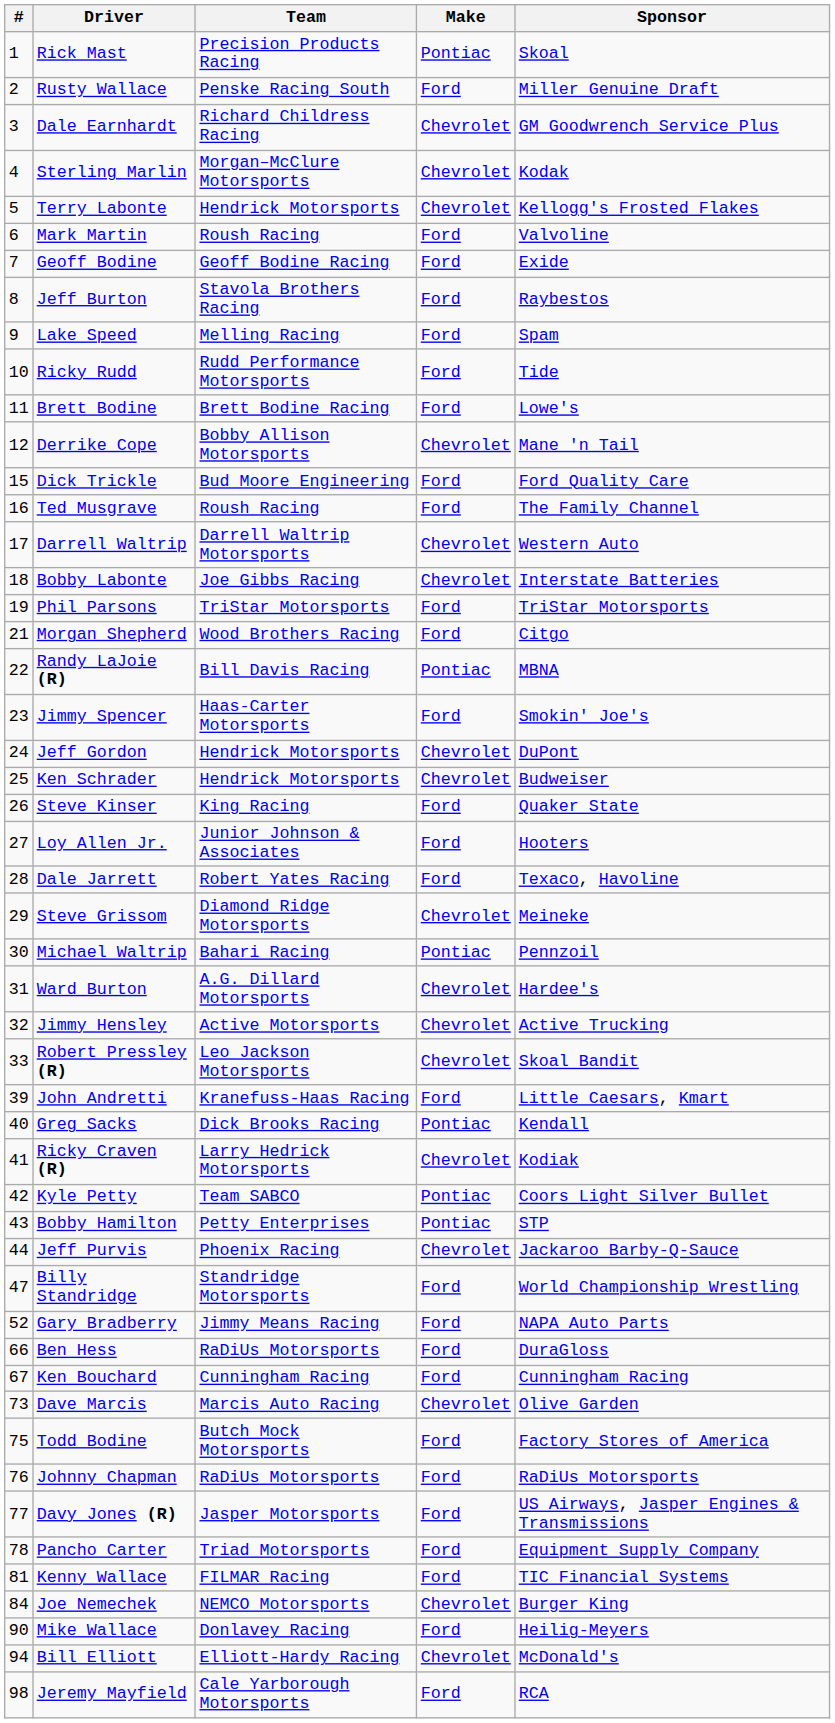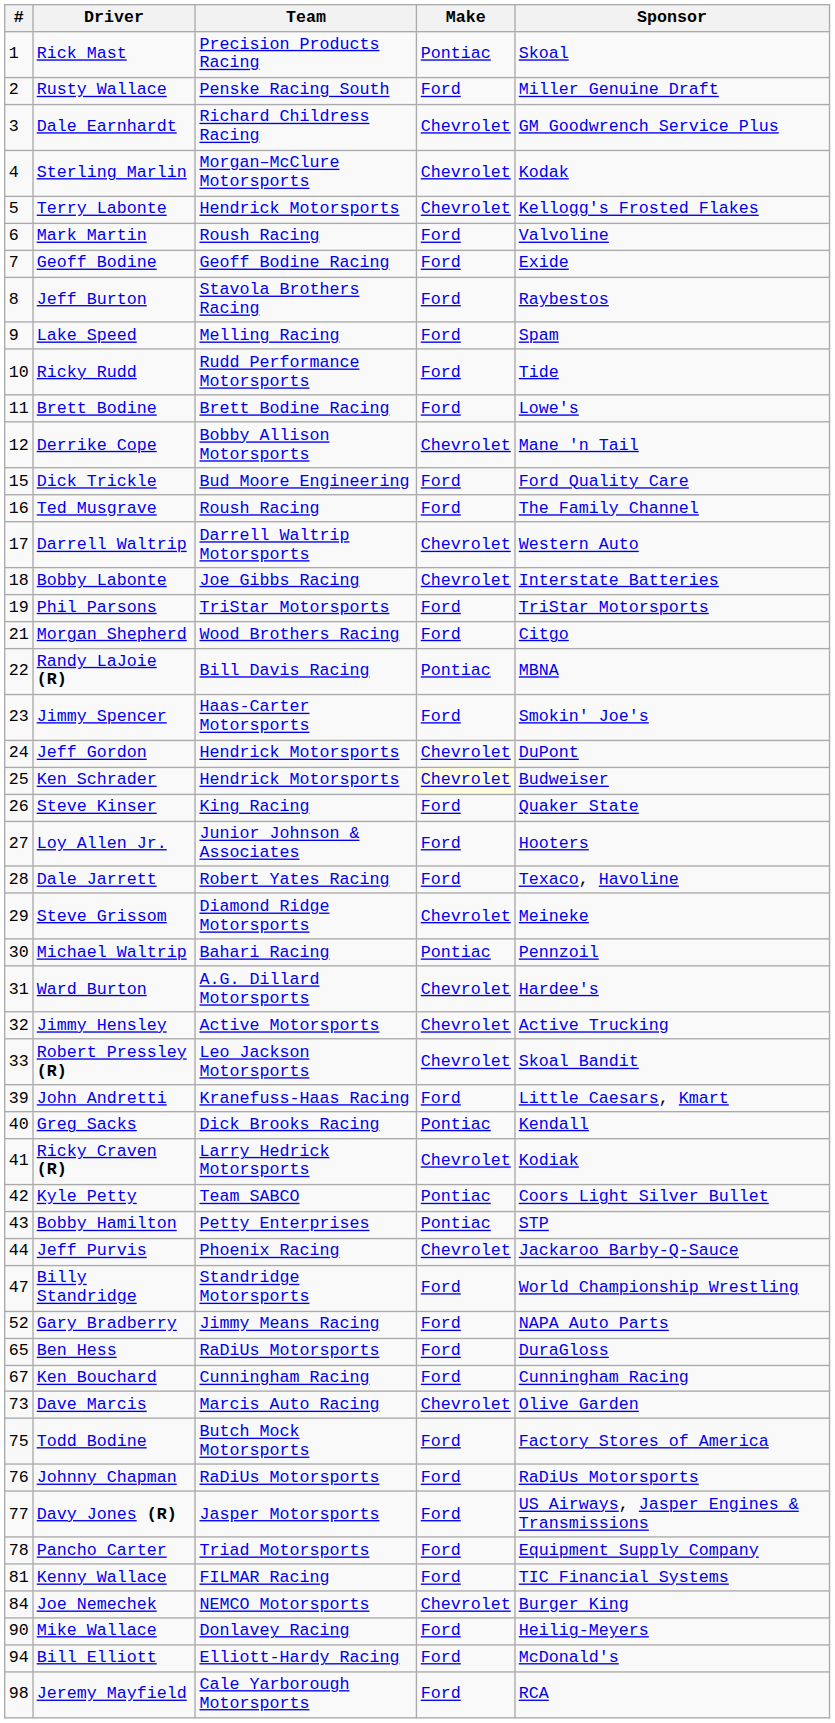 <table class="wikitable" style="font-size:95%">
 <tr>
 <th>#</th>
 <th>Driver</th>
 <th>Team</th>
 <th>Make</th>
 <th>Sponsor</th>
 </tr>
 <tr>
 <td>1</td>
 <td><a href='#'>Rick Mast</a></td>
 <td><a href='#'>Precision Products Racing</a></td>
 <td><a href='#'>Pontiac</a></td>
 <td><a href='#'>Skoal</a></td>
 </tr>
 <tr>
 <td>2</td>
 <td><a href='#'>Rusty Wallace</a></td>
 <td><a href='#'>Penske Racing South</a></td>
 <td><a href='#'>Ford</a></td>
 <td><a href='#'>Miller Genuine Draft</a></td>
 </tr>
 <tr>
 <td>3</td>
 <td><a href='#'>Dale Earnhardt</a></td>
 <td><a href='#'>Richard Childress Racing</a></td>
 <td><a href='#'>Chevrolet</a></td>
 <td><a href='#'>GM Goodwrench Service Plus</a></td>
 </tr>
 <tr>
 <td>4</td>
 <td><a href='#'>Sterling Marlin</a></td>
 <td><a href='#'>Morgan–McClure Motorsports</a></td>
 <td><a href='#'>Chevrolet</a></td>
 <td><a href='#'>Kodak</a></td>
 </tr>
 <tr>
 <td>5</td>
 <td><a href='#'>Terry Labonte</a></td>
 <td><a href='#'>Hendrick Motorsports</a></td>
 <td><a href='#'>Chevrolet</a></td>
 <td><a href='#'>Kellogg's Frosted Flakes</a></td>
 </tr>
 <tr>
 <td>6</td>
 <td><a href='#'>Mark Martin</a></td>
 <td><a href='#'>Roush Racing</a></td>
 <td><a href='#'>Ford</a></td>
 <td><a href='#'>Valvoline</a></td>
 </tr>
 <tr>
 <td>7</td>
 <td><a href='#'>Geoff Bodine</a></td>
 <td><a href='#'>Geoff Bodine Racing</a></td>
 <td><a href='#'>Ford</a></td>
 <td><a href='#'>Exide</a></td>
 </tr>
 <tr>
 <td>8</td>
 <td><a href='#'>Jeff Burton</a></td>
 <td><a href='#'>Stavola Brothers Racing</a></td>
 <td><a href='#'>Ford</a></td>
 <td><a href='#'>Raybestos</a></td>
 </tr>
 <tr>
 <td>9</td>
 <td><a href='#'>Lake Speed</a></td>
 <td><a href='#'>Melling Racing</a></td>
 <td><a href='#'>Ford</a></td>
 <td><a href='#'>Spam</a></td>
 </tr>
 <tr>
 <td>10</td>
 <td><a href='#'>Ricky Rudd</a></td>
 <td><a href='#'>Rudd Performance Motorsports</a></td>
 <td><a href='#'>Ford</a></td>
 <td><a href='#'>Tide</a></td>
 </tr>
 <tr>
 <td>11</td>
 <td><a href='#'>Brett Bodine</a></td>
 <td><a href='#'>Brett Bodine Racing</a></td>
 <td><a href='#'>Ford</a></td>
 <td><a href='#'>Lowe's</a></td>
 </tr>
 <tr>
 <td>12</td>
 <td><a href='#'>Derrike Cope</a></td>
 <td><a href='#'>Bobby Allison Motorsports</a></td>
 <td><a href='#'>Chevrolet</a></td>
 <td><a href='#'>Mane 'n Tail</a></td>
 </tr>
 <tr>
 <td>15</td>
 <td><a href='#'>Dick Trickle</a></td>
 <td><a href='#'>Bud Moore Engineering</a></td>
 <td><a href='#'>Ford</a></td>
 <td><a href='#'>Ford Quality Care</a></td>
 </tr>
 <tr>
 <td>16</td>
 <td><a href='#'>Ted Musgrave</a></td>
 <td><a href='#'>Roush Racing</a></td>
 <td><a href='#'>Ford</a></td>
 <td><a href='#'>The Family Channel</a></td>
 </tr>
 <tr>
 <td>17</td>
 <td><a href='#'>Darrell Waltrip</a></td>
 <td><a href='#'>Darrell Waltrip Motorsports</a></td>
 <td><a href='#'>Chevrolet</a></td>
 <td><a href='#'>Western Auto</a></td>
 </tr>
 <tr>
 <td>18</td>
 <td><a href='#'>Bobby Labonte</a></td>
 <td><a href='#'>Joe Gibbs Racing</a></td>
 <td><a href='#'>Chevrolet</a></td>
 <td><a href='#'>Interstate Batteries</a></td>
 </tr>
 <tr>
 <td>19</td>
 <td><a href='#'>Phil Parsons</a></td>
 <td><a href='#'>TriStar Motorsports</a></td>
 <td><a href='#'>Ford</a></td>
 <td><a href='#'>TriStar Motorsports</a></td>
 </tr>
 <tr>
 <td>21</td>
 <td><a href='#'>Morgan Shepherd</a></td>
 <td><a href='#'>Wood Brothers Racing</a></td>
 <td><a href='#'>Ford</a></td>
 <td><a href='#'>Citgo</a></td>
 </tr>
 <tr>
 <td>22</td>
 <td><a href='#'>Randy LaJoie</a> <strong>(R)</strong></td>
 <td><a href='#'>Bill Davis Racing</a></td>
 <td><a href='#'>Pontiac</a></td>
 <td><a href='#'>MBNA</a></td>
 </tr>
 <tr>
 <td>23</td>
 <td><a href='#'>Jimmy Spencer</a></td>
 <td><a href='#'>Haas-Carter Motorsports</a></td>
 <td><a href='#'>Ford</a></td>
 <td><a href='#'>Smokin' Joe's</a></td>
 </tr>
 <tr>
 <td>24</td>
 <td><a href='#'>Jeff Gordon</a></td>
 <td><a href='#'>Hendrick Motorsports</a></td>
 <td><a href='#'>Chevrolet</a></td>
 <td><a href='#'>DuPont</a></td>
 </tr>
 <tr>
 <td>25</td>
 <td><a href='#'>Ken Schrader</a></td>
 <td><a href='#'>Hendrick Motorsports</a></td>
-<td><a href='#'>Chevrolet</a></td>
+<td style="background: lightyellow;"><a href='#'>Chevrolet</a></td>
 <td><a href='#'>Budweiser</a></td>
 </tr>
 <tr>
 <td>26</td>
 <td><a href='#'>Steve Kinser</a></td>
 <td><a href='#'>King Racing</a></td>
 <td><a href='#'>Ford</a></td>
 <td><a href='#'>Quaker State</a></td>
 </tr>
 <tr>
 <td>27</td>
 <td><a href='#'>Loy Allen Jr.</a></td>
 <td><a href='#'>Junior Johnson & Associates</a></td>
 <td><a href='#'>Ford</a></td>
 <td><a href='#'>Hooters</a></td>
 </tr>
 <tr>
 <td>28</td>
 <td><a href='#'>Dale Jarrett</a></td>
 <td><a href='#'>Robert Yates Racing</a></td>
 <td><a href='#'>Ford</a></td>
 <td><a href='#'>Texaco</a>, <a href='#'>Havoline</a></td>
 </tr>
 <tr>
 <td>29</td>
 <td><a href='#'>Steve Grissom</a></td>
 <td><a href='#'>Diamond Ridge Motorsports</a></td>
 <td><a href='#'>Chevrolet</a></td>
 <td><a href='#'>Meineke</a></td>
 </tr>
 <tr>
 <td>30</td>
 <td><a href='#'>Michael Waltrip</a></td>
 <td><a href='#'>Bahari Racing</a></td>
 <td><a href='#'>Pontiac</a></td>
 <td><a href='#'>Pennzoil</a></td>
 </tr>
 <tr>
 <td>31</td>
 <td><a href='#'>Ward Burton</a></td>
 <td><a href='#'>A.G. Dillard Motorsports</a></td>
 <td><a href='#'>Chevrolet</a></td>
 <td><a href='#'>Hardee's</a></td>
 </tr>
 <tr>
 <td>32</td>
 <td><a href='#'>Jimmy Hensley</a></td>
 <td><a href='#'>Active Motorsports</a></td>
 <td><a href='#'>Chevrolet</a></td>
 <td><a href='#'>Active Trucking</a></td>
 </tr>
 <tr>
 <td>33</td>
 <td><a href='#'>Robert Pressley</a> <strong>(R)</strong></td>
 <td><a href='#'>Leo Jackson Motorsports</a></td>
 <td><a href='#'>Chevrolet</a></td>
 <td><a href='#'>Skoal Bandit</a></td>
 </tr>
 <tr>
 <td>39</td>
 <td><a href='#'>John Andretti</a></td>
 <td><a href='#'>Kranefuss-Haas Racing</a></td>
 <td><a href='#'>Ford</a></td>
 <td><a href='#'>Little Caesars</a>, <a href='#'>Kmart</a></td>
 </tr>
 <tr>
 <td>40</td>
 <td><a href='#'>Greg Sacks</a></td>
 <td><a href='#'>Dick Brooks Racing</a></td>
 <td><a href='#'>Pontiac</a></td>
 <td><a href='#'>Kendall</a></td>
 </tr>
 <tr>
 <td>41</td>
 <td><a href='#'>Ricky Craven</a> <strong>(R)</strong></td>
 <td><a href='#'>Larry Hedrick Motorsports</a></td>
 <td><a href='#'>Chevrolet</a></td>
 <td><a href='#'>Kodiak</a></td>
 </tr>
 <tr>
 <td>42</td>
 <td><a href='#'>Kyle Petty</a></td>
 <td><a href='#'>Team SABCO</a></td>
 <td><a href='#'>Pontiac</a></td>
 <td><a href='#'>Coors Light Silver Bullet</a></td>
 </tr>
 <tr>
 <td>43</td>
 <td><a href='#'>Bobby Hamilton</a></td>
 <td><a href='#'>Petty Enterprises</a></td>
 <td><a href='#'>Pontiac</a></td>
 <td><a href='#'>STP</a></td>
 </tr>
 <tr>
 <td>44</td>
 <td><a href='#'>Jeff Purvis</a></td>
 <td><a href='#'>Phoenix Racing</a></td>
 <td><a href='#'>Chevrolet</a></td>
 <td><a href='#'>Jackaroo Barby-Q-Sauce</a></td>
 </tr>
 <tr>
 <td>47</td>
 <td><a href='#'>Billy Standridge</a></td>
 <td><a href='#'>Standridge Motorsports</a></td>
 <td><a href='#'>Ford</a></td>
 <td><a href='#'>World Championship Wrestling</a></td>
 </tr>
 <tr>
 <td>52</td>
 <td><a href='#'>Gary Bradberry</a></td>
 <td><a href='#'>Jimmy Means Racing</a></td>
 <td><a href='#'>Ford</a></td>
 <td><a href='#'>NAPA Auto Parts</a></td>
 </tr>
 <tr>
-<td>66</td>
+<td>65</td>
 <td><a href='#'>Ben Hess</a></td>
 <td><a href='#'>RaDiUs Motorsports</a></td>
 <td><a href='#'>Ford</a></td>
 <td><a href='#'>DuraGloss</a></td>
 </tr>
 <tr>
 <td>67</td>
 <td><a href='#'>Ken Bouchard</a></td>
 <td><a href='#'>Cunningham Racing</a></td>
 <td><a href='#'>Ford</a></td>
 <td><a href='#'>Cunningham Racing</a></td>
 </tr>
 <tr>
 <td>73</td>
 <td><a href='#'>Dave Marcis</a></td>
 <td><a href='#'>Marcis Auto Racing</a></td>
 <td><a href='#'>Chevrolet</a></td>
 <td><a href='#'>Olive Garden</a></td>
 </tr>
 <tr>
 <td>75</td>
 <td><a href='#'>Todd Bodine</a></td>
 <td><a href='#'>Butch Mock Motorsports</a></td>
 <td><a href='#'>Ford</a></td>
 <td><a href='#'>Factory Stores of America</a></td>
 </tr>
 <tr>
 <td>76</td>
 <td><a href='#'>Johnny Chapman</a></td>
 <td><a href='#'>RaDiUs Motorsports</a></td>
 <td><a href='#'>Ford</a></td>
 <td><a href='#'>RaDiUs Motorsports</a></td>
 </tr>
 <tr>
 <td>77</td>
 <td><a href='#'>Davy Jones</a> <strong>(R)</strong></td>
 <td><a href='#'>Jasper Motorsports</a></td>
 <td><a href='#'>Ford</a></td>
 <td><a href='#'>US Airways</a>, <a href='#'>Jasper Engines & Transmissions</a></td>
 </tr>
 <tr>
 <td>78</td>
 <td><a href='#'>Pancho Carter</a></td>
 <td><a href='#'>Triad Motorsports</a></td>
 <td><a href='#'>Ford</a></td>
 <td><a href='#'>Equipment Supply Company</a></td>
 </tr>
 <tr>
 <td>81</td>
 <td><a href='#'>Kenny Wallace</a></td>
 <td><a href='#'>FILMAR Racing</a></td>
 <td><a href='#'>Ford</a></td>
 <td><a href='#'>TIC Financial Systems</a></td>
 </tr>
 <tr>
 <td>84</td>
 <td><a href='#'>Joe Nemechek</a></td>
 <td><a href='#'>NEMCO Motorsports</a></td>
 <td><a href='#'>Chevrolet</a></td>
 <td><a href='#'>Burger King</a></td>
 </tr>
 <tr>
 <td>90</td>
 <td><a href='#'>Mike Wallace</a></td>
 <td><a href='#'>Donlavey Racing</a></td>
 <td><a href='#'>Ford</a></td>
 <td><a href='#'>Heilig-Meyers</a></td>
 </tr>
 <tr>
 <td>94</td>
 <td><a href='#'>Bill Elliott</a></td>
 <td><a href='#'>Elliott-Hardy Racing</a></td>
-<td><a href='#'>Chevrolet</a></td>
+<td><a href='#'>Ford</a></td>
 <td><a href='#'>McDonald's</a></td>
 </tr>
 <tr>
 <td>98</td>
 <td><a href='#'>Jeremy Mayfield</a></td>
 <td><a href='#'>Cale Yarborough Motorsports</a></td>
 <td><a href='#'>Ford</a></td>
 <td><a href='#'>RCA</a></td>
 </tr>
 </table>
